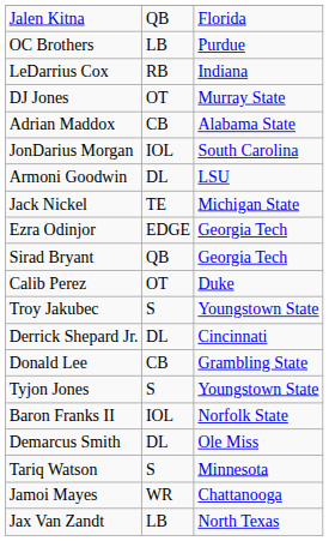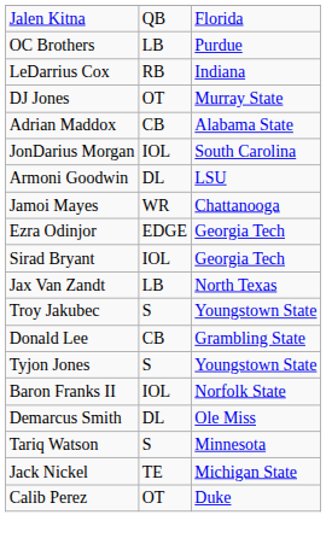 <table class="wikitable">
 <tr>
 </tr>
 <tr>
 <td><a href='#'>Jalen Kitna</a></td>
 <td>QB</td>
 <td><a href='#'>Florida</a></td>
 </tr>
 <tr>
 <td>OC Brothers</td>
 <td>LB</td>
 <td><a href='#'>Purdue</a></td>
 </tr>
 <tr>
 <td>LeDarrius Cox</td>
 <td>RB</td>
 <td><a href='#'>Indiana</a></td>
 </tr>
 <tr>
 <td>DJ Jones</td>
 <td>OT</td>
 <td><a href='#'>Murray State</a></td>
 </tr>
 <tr>
 <td>Adrian Maddox</td>
 <td>CB</td>
 <td><a href='#'>Alabama State</a></td>
 </tr>
 <tr>
 <td>JonDarius Morgan</td>
 <td>IOL</td>
 <td><a href='#'>South Carolina</a></td>
 </tr>
 <tr>
 <td>Armoni Goodwin</td>
 <td>DL</td>
 <td><a href='#'>LSU</a></td>
 </tr>
 <tr>
-<td>Jack Nickel</td>
-<td>TE</td>
-<td><a href='#'>Michigan State</a></td>
+<td>Jamoi Mayes</td>
+<td>WR</td>
+<td><a href='#'>Chattanooga</a></td>
 </tr>
 <tr>
 <td>Ezra Odinjor</td>
 <td>EDGE</td>
 <td><a href='#'>Georgia Tech</a></td>
 </tr>
 <tr>
 <td>Sirad Bryant</td>
-<td>QB</td>
+<td>IOL</td>
 <td><a href='#'>Georgia Tech</a></td>
 </tr>
 <tr>
-<td>Calib Perez</td>
-<td>OT</td>
-<td><a href='#'>Duke</a></td>
+<td>Jax Van Zandt</td>
+<td>LB</td>
+<td><a href='#'>North Texas</a></td>
 </tr>
 <tr>
 <td>Troy Jakubec</td>
 <td>S</td>
 <td><a href='#'>Youngstown State</a></td>
-</tr>
-<tr>
-<td>Derrick Shepard Jr.</td>
-<td>DL</td>
-<td><a href='#'>Cincinnati</a></td>
 </tr>
 <tr>
 <td>Donald Lee</td>
 <td>CB</td>
 <td><a href='#'>Grambling State</a></td>
 </tr>
 <tr>
 <td>Tyjon Jones</td>
 <td>S</td>
 <td><a href='#'>Youngstown State</a></td>
 </tr>
 <tr>
 <td>Baron Franks II</td>
 <td>IOL</td>
 <td><a href='#'>Norfolk State</a></td>
 </tr>
 <tr>
 <td>Demarcus Smith</td>
 <td>DL</td>
 <td><a href='#'>Ole Miss</a></td>
 </tr>
 <tr>
 <td>Tariq Watson</td>
 <td>S</td>
 <td><a href='#'>Minnesota</a></td>
 </tr>
 <tr>
-<td>Jamoi Mayes</td>
-<td>WR</td>
-<td><a href='#'>Chattanooga</a></td>
+<td>Jack Nickel</td>
+<td>TE</td>
+<td><a href='#'>Michigan State</a></td>
 </tr>
 <tr>
-<td>Jax Van Zandt</td>
-<td>LB</td>
-<td><a href='#'>North Texas</a></td>
+<td>Calib Perez</td>
+<td>OT</td>
+<td><a href='#'>Duke</a></td>
 </tr>
 </table>
